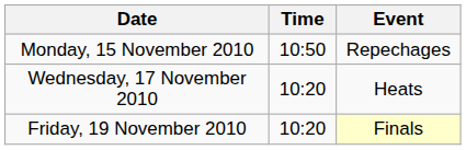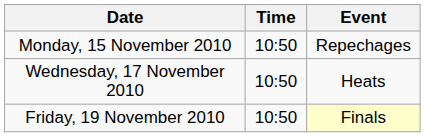 <table class = "wikitable" style="text-align:center;">
 <tr>
 <th width=220>Date</th>
 <th width=50>Time</th>
 <th width=100>Event</th>
 </tr>
 <tr>
 <td>Monday, 15 November 2010</td>
 <td>10:50</td>
 <td>Repechages</td>
 </tr>
 <tr>
 <td>Wednesday, 17 November 2010</td>
-<td>10:20</td>
+<td>10:50</td>
 <td>Heats</td>
 </tr>
 <tr>
 <td>Friday, 19 November 2010</td>
-<td>10:20</td>
+<td>10:50</td>
 <td bgcolor=ffffcc>Finals</td>
 </tr>
 </table>
